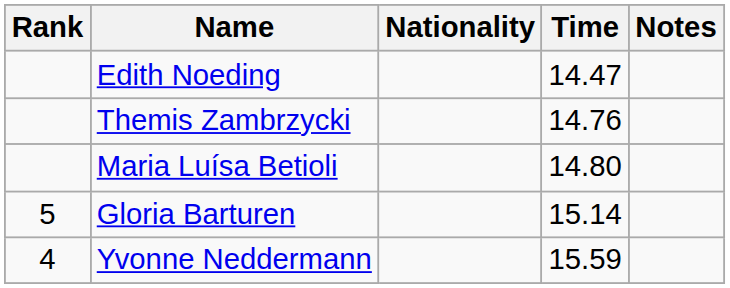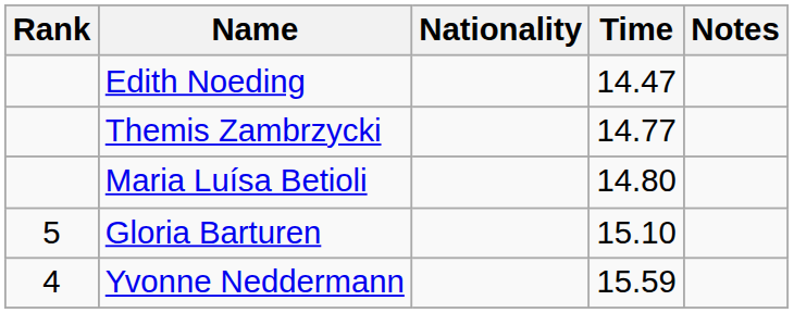 <table class="wikitable sortable" style="text-align:center">
 <tr>
 <th>Rank</th>
 <th>Name</th>
 <th>Nationality</th>
 <th>Time</th>
 <th>Notes</th>
 </tr>
 <tr>
 <td></td>
 <td align=left><a href='#'>Edith Noeding</a></td>
 <td align=left></td>
 <td>14.47</td>
 <td></td>
 </tr>
 <tr>
 <td></td>
 <td align=left><a href='#'>Themis Zambrzycki</a></td>
 <td align=left></td>
-<td>14.76</td>
+<td>14.77</td>
 <td></td>
 </tr>
 <tr>
 <td></td>
 <td align=left><a href='#'>Maria Luísa Betioli</a></td>
 <td align=left></td>
 <td>14.80</td>
 <td></td>
 </tr>
 <tr>
 <td>5</td>
 <td align=left><a href='#'>Gloria Barturen</a></td>
 <td align=left></td>
-<td>15.14</td>
+<td>15.10</td>
 <td></td>
 </tr>
 <tr>
 <td>4</td>
 <td align=left><a href='#'>Yvonne Neddermann</a></td>
 <td align=left></td>
 <td>15.59</td>
 <td></td>
 </tr>
 </table>
